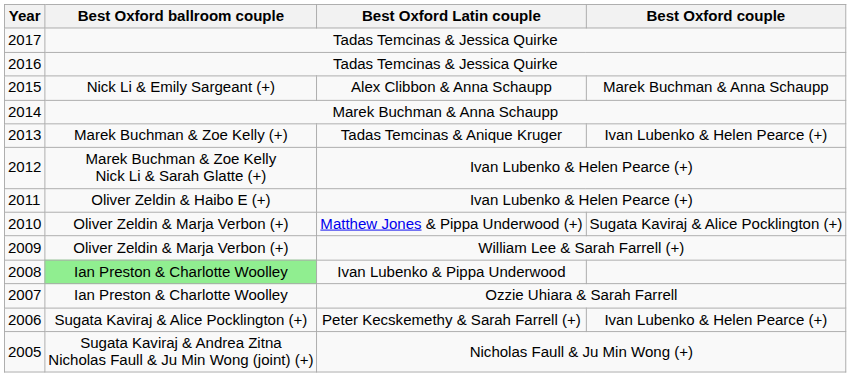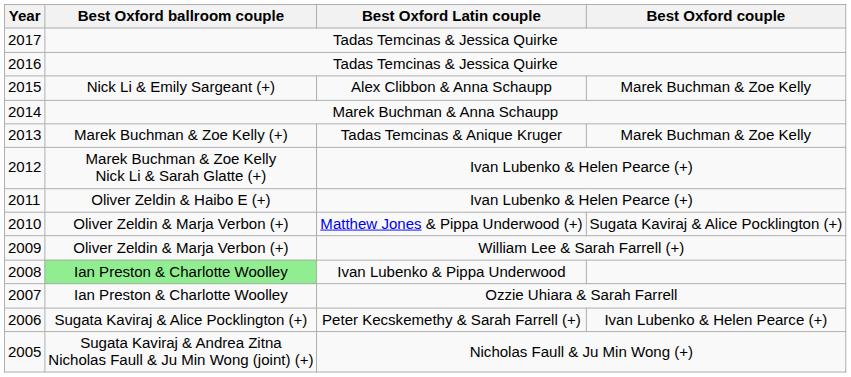 <table class="wikitable">
 <tr>
 <th>Year</th>
 <th>Best Oxford ballroom couple</th>
 <th>Best Oxford Latin couple</th>
 <th>Best Oxford couple</th>
 </tr>
 <tr>
 <td>2017</td>
 <td style="text-align:center;"colspan=3>Tadas Temcinas & Jessica Quirke</td>
 </tr>
 <tr>
 <td>2016</td>
 <td style="text-align:center;"colspan=3>Tadas Temcinas & Jessica Quirke</td>
 </tr>
 <tr>
 <td>2015</td>
 <td style="text-align:center;">Nick Li & Emily Sargeant (+)</td>
 <td style="text-align:center;">Alex Clibbon & Anna Schaupp</td>
-<td style="text-align:center;">Marek Buchman & Anna Schaupp</td>
+<td style="text-align:center;">Marek Buchman & Zoe Kelly</td>
 </tr>
 <tr>
 <td>2014</td>
 <td style="text-align:center;"colspan=3>Marek Buchman & Anna Schaupp</td>
 </tr>
 <tr>
 <td>2013</td>
 <td style="text-align:center;">Marek Buchman & Zoe Kelly (+)</td>
 <td style="text-align:center;">Tadas Temcinas & Anique Kruger</td>
-<td style="text-align:center;">Ivan Lubenko & Helen Pearce (+)</td>
+<td style="text-align:center;">Marek Buchman & Zoe Kelly</td>
 </tr>
 <tr>
 <td>2012</td>
 <td style="text-align:center;">Marek Buchman & Zoe Kelly<br>Nick Li & Sarah Glatte (+)</td>
 <td style="text-align:center;"colspan=2>Ivan Lubenko & Helen Pearce (+)</td>
 </tr>
 <tr>
 <td>2011</td>
 <td style="text-align:center;">Oliver Zeldin & Haibo E (+)</td>
 <td style="text-align:center;"colspan=2>Ivan Lubenko & Helen Pearce (+)</td>
 </tr>
 <tr>
 <td>2010</td>
 <td style="text-align:center;">Oliver Zeldin & Marja Verbon (+)</td>
 <td style="text-align:center;"><a href='#'>Matthew Jones</a> & Pippa Underwood (+)</td>
 <td style="text-align:center;">Sugata Kaviraj & Alice Pocklington (+)</td>
 </tr>
 <tr>
 <td>2009</td>
 <td style="text-align:center;">Oliver Zeldin & Marja Verbon (+)</td>
 <td style="text-align:center;"colspan=2>William Lee & Sarah Farrell (+)</td>
 </tr>
 <tr>
 <td>2008</td>
 <td style="background: lightgreen; text-align:center;">Ian Preston & Charlotte Woolley</td>
 <td style="text-align:center;">Ivan Lubenko & Pippa Underwood</td>
 <td></td>
 </tr>
 <tr>
 <td>2007</td>
 <td style="text-align:center;">Ian Preston & Charlotte Woolley</td>
 <td style="text-align:center;"colspan=2>Ozzie Uhiara & Sarah Farrell</td>
 </tr>
 <tr>
 <td>2006</td>
 <td style="text-align:center;">Sugata Kaviraj & Alice Pocklington (+)</td>
 <td style="text-align:center;">Peter Kecskemethy & Sarah Farrell (+)</td>
 <td style="text-align:center;">Ivan Lubenko & Helen Pearce (+)</td>
 </tr>
 <tr>
 <td>2005</td>
 <td style="text-align:center;">Sugata Kaviraj & Andrea Zitna <br> Nicholas Faull & Ju Min Wong (joint) (+)</td>
 <td style="text-align:center;"colspan=2>Nicholas Faull & Ju Min Wong (+)</td>
 </tr>
 </table>
